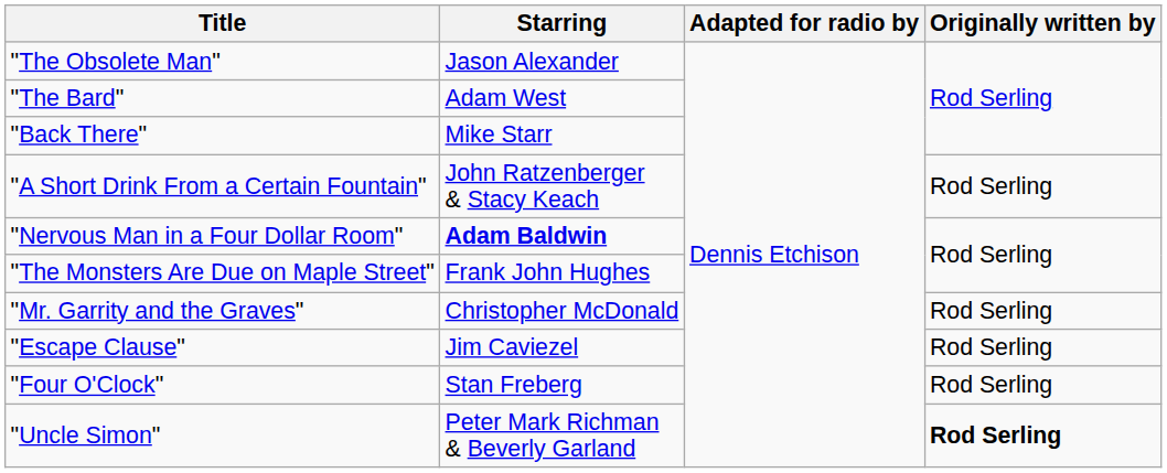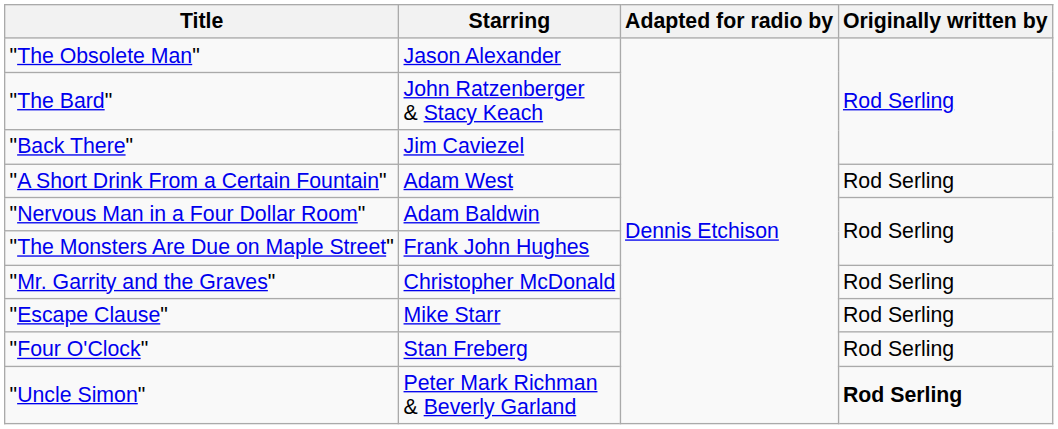 <table class="wikitable">
 <tr>
 <th>Title</th>
 <th>Starring</th>
 <th>Adapted for radio by</th>
 <th>Originally written by</th>
 </tr>
 <tr>
 <td>"<a href='#'>The Obsolete Man</a>"</td>
 <td><a href='#'>Jason Alexander</a></td>
 <td rowspan="10"><a href='#'>Dennis Etchison</a></td>
 <td rowspan="3"><a href='#'>Rod Serling</a></td>
 </tr>
 <tr>
 <td>"<a href='#'>The Bard</a>"</td>
-<td><a href='#'>Adam West</a></td>
+<td><a href='#'>John Ratzenberger</a><br>& <a href='#'>Stacy Keach</a></td>
 </tr>
 <tr>
 <td>"<a href='#'>Back There</a>"</td>
-<td><a href='#'>Mike Starr</a></td>
+<td><a href='#'>Jim Caviezel</a></td>
 </tr>
 <tr>
 <td>"<a href='#'>A Short Drink From a Certain Fountain</a>"</td>
-<td><a href='#'>John Ratzenberger</a><br>& <a href='#'>Stacy Keach</a></td>
+<td><a href='#'>Adam West</a></td>
 <td>Rod Serling</td>
 </tr>
 <tr>
 <td>"<a href='#'>Nervous Man in a Four Dollar Room</a>"</td>
-<td><strong><a href='#'>Adam Baldwin</a></strong></td>
+<td><a href='#'>Adam Baldwin</a></td>
 <td rowspan="2">Rod Serling</td>
 </tr>
 <tr>
 <td>"<a href='#'>The Monsters Are Due on Maple Street</a>"</td>
 <td><a href='#'>Frank John Hughes</a></td>
 </tr>
 <tr>
 <td>"<a href='#'>Mr. Garrity and the Graves</a>"</td>
 <td><a href='#'>Christopher McDonald</a></td>
 <td>Rod Serling</td>
 </tr>
 <tr>
 <td>"<a href='#'>Escape Clause</a>"</td>
-<td><a href='#'>Jim Caviezel</a></td>
+<td><a href='#'>Mike Starr</a></td>
 <td>Rod Serling</td>
 </tr>
 <tr>
 <td>"<a href='#'>Four O'Clock</a>"</td>
 <td><a href='#'>Stan Freberg</a></td>
 <td>Rod Serling</td>
 </tr>
 <tr>
 <td>"<a href='#'>Uncle Simon</a>"</td>
 <td><a href='#'>Peter Mark Richman</a><br>& <a href='#'>Beverly Garland</a></td>
 <td><strong>Rod Serling</strong></td>
 </tr>
 </table>
